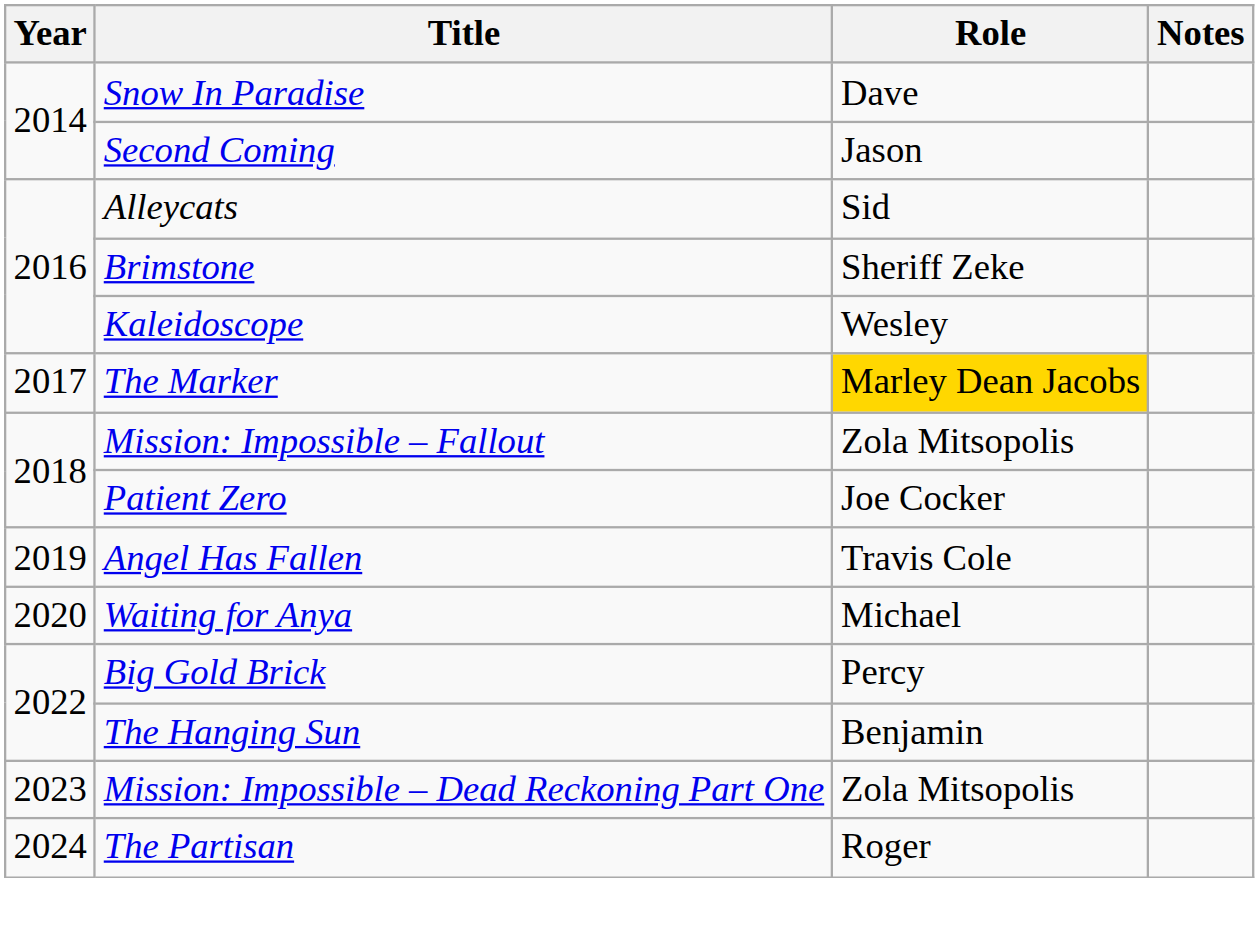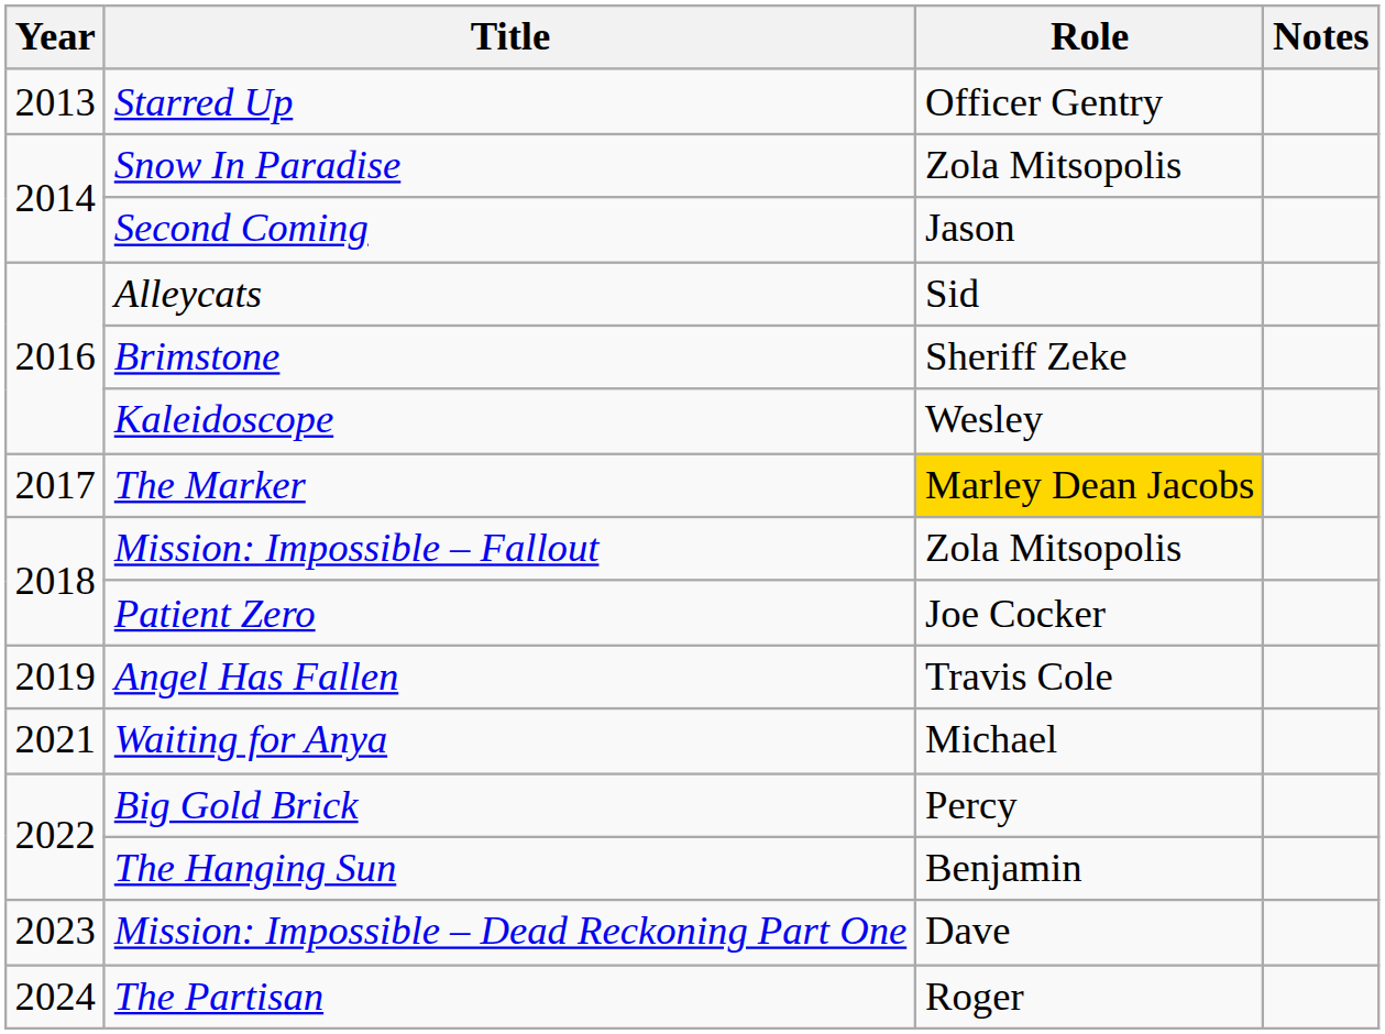 <table class="wikitable">
 <tr>
 <th>Year</th>
 <th>Title</th>
 <th>Role</th>
 <th>Notes</th>
 </tr>
 <tr>
+<td>2013</td>
+<td><em><a href='#'>Starred Up</a></em></td>
+<td>Officer Gentry</td>
+<td></td>
+</tr>
+<tr>
 <td rowspan="2">2014</td>
 <td><em><a href='#'>Snow In Paradise</a></em></td>
-<td>Dave</td>
+<td>Zola Mitsopolis</td>
 <td></td>
 </tr>
 <tr>
 <td><em><a href='#'>Second Coming</a></em></td>
 <td>Jason</td>
 <td></td>
 </tr>
 <tr>
 <td rowspan="3">2016</td>
 <td><em>Alleycats</em></td>
 <td>Sid</td>
 <td></td>
 </tr>
 <tr>
 <td><em><a href='#'>Brimstone</a></em></td>
 <td>Sheriff Zeke</td>
 <td></td>
 </tr>
 <tr>
 <td><em><a href='#'>Kaleidoscope</a></em></td>
 <td>Wesley</td>
 <td></td>
 </tr>
 <tr>
 <td>2017</td>
 <td><em><a href='#'>The Marker</a></em></td>
 <td style="background: gold;">Marley Dean Jacobs</td>
 <td></td>
 </tr>
 <tr>
 <td rowspan="2">2018</td>
 <td><em><a href='#'>Mission: Impossible – Fallout</a></em></td>
 <td>Zola Mitsopolis</td>
 <td></td>
 </tr>
 <tr>
 <td><em><a href='#'>Patient Zero</a></em></td>
 <td>Joe Cocker</td>
 <td></td>
 </tr>
 <tr>
 <td>2019</td>
 <td><em><a href='#'>Angel Has Fallen</a></em></td>
 <td>Travis Cole</td>
 <td></td>
 </tr>
 <tr>
-<td>2020</td>
+<td>2021</td>
 <td><em><a href='#'>Waiting for Anya</a></em></td>
 <td>Michael</td>
 <td></td>
 </tr>
 <tr>
 <td rowspan="2">2022</td>
 <td><em><a href='#'>Big Gold Brick</a></em></td>
 <td>Percy</td>
 <td></td>
 </tr>
 <tr>
 <td><em><a href='#'>The Hanging Sun</a></em></td>
 <td>Benjamin</td>
 <td></td>
 </tr>
 <tr>
 <td>2023</td>
 <td><em><a href='#'>Mission: Impossible – Dead Reckoning Part One</a></em></td>
-<td>Zola Mitsopolis</td>
+<td>Dave</td>
 <td></td>
 </tr>
 <tr>
 <td>2024</td>
 <td><em><a href='#'>The Partisan</a></em></td>
 <td>Roger</td>
 <td></td>
 </tr>
 </table>
